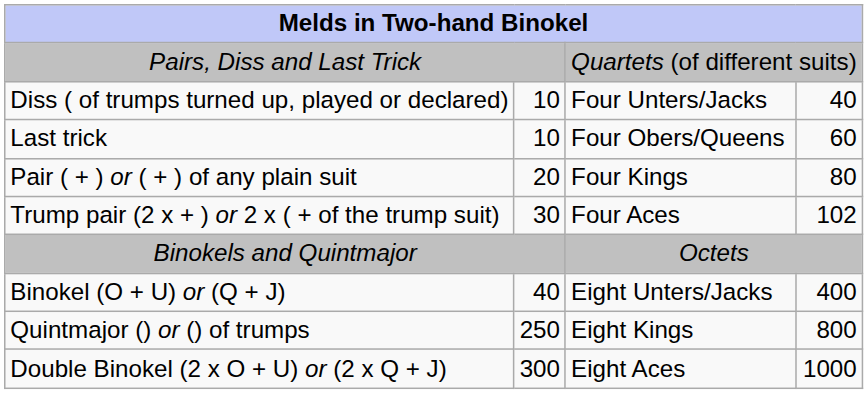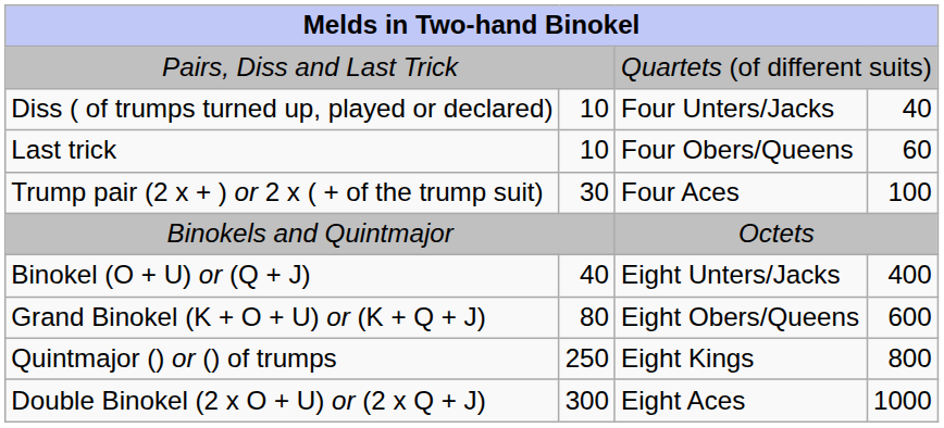 <table class="wikitable">
 <tr>
 <td style="background: #c0c8f8;" colspan = "4;" align=center><strong>Melds in Two-hand Binokel</strong></td>
 </tr>
 <tr>
 <td style="background: #C0C0C0;" colspan = "2;" align=center><em>Pairs, Diss and Last Trick</em></td>
 <td style="background: #C0C0C0;" colspan = "2;" align=center><em>Quartets</em> (of different suits)</td>
 </tr>
 <tr>
 <td>Diss ( of trumps turned up, played or declared)</td>
 <td align="right">10</td>
 <td>Four Unters/Jacks</td>
 <td align="right">40</td>
 </tr>
 <tr>
 <td>Last trick</td>
 <td align="right">10</td>
 <td>Four Obers/Queens</td>
 <td align="right">60</td>
 </tr>
 <tr>
-<td>Pair ( + ) <em>or</em> ( + ) of any plain suit</td>
-<td align="right">20</td>
-<td>Four Kings</td>
-<td align="right">80</td>
-</tr>
-<tr>
 <td>Trump pair (2 x  + ) <em>or</em> 2 x ( +  of the trump suit)</td>
 <td align="right">30</td>
 <td>Four Aces</td>
-<td align="right">102</td>
+<td align="right">100</td>
 </tr>
 <tr>
 <td style="background: #C0C0C0;" colspan = "2;" align=center><em>Binokels and Quintmajor</em></td>
 <td style="background: #C0C0C0;" colspan = "2;" align=center><em>Octets</em></td>
 </tr>
 <tr>
 <td>Binokel (O + U) <em>or</em> (Q + J)</td>
 <td align="right">40</td>
 <td>Eight Unters/Jacks</td>
 <td align="right">400</td>
+</tr>
+<tr>
+<td>Grand Binokel (K + O + U) <em>or</em> (K + Q + J)</td>
+<td align="right">80</td>
+<td>Eight Obers/Queens</td>
+<td align="right">600</td>
 </tr>
 <tr>
 <td>Quintmajor () <em>or</em> () of trumps</td>
 <td align="right">250</td>
 <td>Eight Kings</td>
 <td align="right">800</td>
 </tr>
 <tr>
 <td>Double Binokel (2 x O + U) <em>or</em> (2 x Q + J)</td>
 <td align="right">300</td>
 <td>Eight Aces</td>
 <td align="right">1000</td>
 </tr>
 </table>
